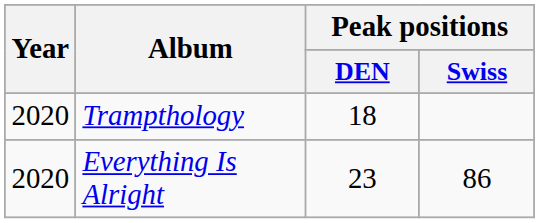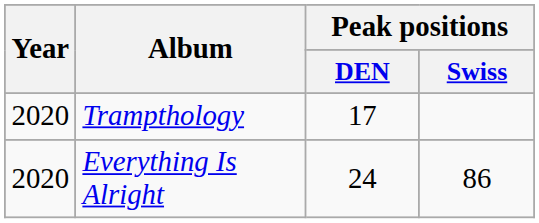 <table class="wikitable">
 <tr>
 <th align="center" rowspan="2" width="10">Year</th>
 <th align="center" rowspan="2" width="120">Album</th>
 <th align="center" colspan="2" width="120">Peak positions</th>
 </tr>
 <tr>
 <th scope="col" style="width:3em;font-size:90%;"><a href='#'>DEN</a> <br></th>
 <th scope="col" style="width:3em;font-size:90%;"><a href='#'>Swiss</a> <br></th>
 </tr>
 <tr>
 <td>2020</td>
 <td><em><a href='#'>Trampthology</a></em></td>
-<td style="text-align:center;">18<br></td>
+<td style="text-align:center;">17<br></td>
 <td style="text-align:center;"></td>
 </tr>
 <tr>
 <td>2020</td>
 <td><em><a href='#'>Everything Is Alright</a></em></td>
-<td style="text-align:center;">23<br></td>
+<td style="text-align:center;">24<br></td>
 <td style="text-align:center;">86</td>
 </tr>
 </table>
